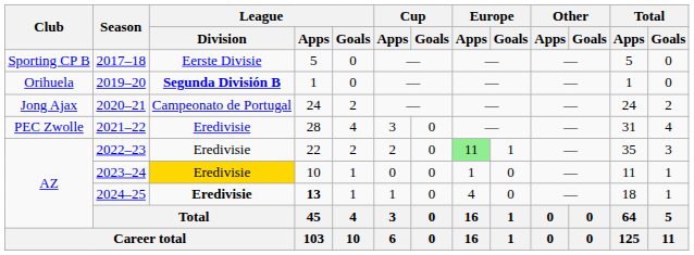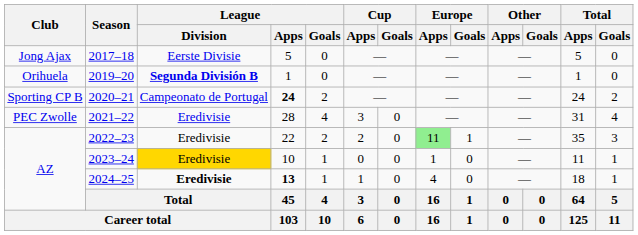 <table class="wikitable" style="text-align: center">
 <tr>
 <th rowspan="2">Club</th>
 <th rowspan="2">Season</th>
 <th colspan="3">League</th>
 <th colspan="2">Cup</th>
 <th colspan="2">Europe</th>
 <th colspan="2">Other</th>
 <th colspan="2">Total</th>
 </tr>
 <tr>
 <th>Division</th>
 <th>Apps</th>
 <th>Goals</th>
 <th>Apps</th>
 <th>Goals</th>
 <th>Apps</th>
 <th>Goals</th>
 <th>Apps</th>
 <th>Goals</th>
 <th>Apps</th>
 <th>Goals</th>
 </tr>
 <tr>
-<td><a href='#'>Sporting CP B</a></td>
+<td><a href='#'>Jong Ajax</a></td>
 <td><a href='#'>2017–18</a></td>
 <td><a href='#'>Eerste Divisie</a></td>
 <td>5</td>
 <td>0</td>
 <td colspan="2">—</td>
 <td colspan="2">—</td>
 <td colspan="2">—</td>
 <td>5</td>
 <td>0</td>
 </tr>
 <tr>
 <td><a href='#'>Orihuela</a></td>
 <td><a href='#'>2019–20</a></td>
 <td><strong><a href='#'>Segunda División B</a></strong></td>
 <td>1</td>
 <td>0</td>
 <td colspan="2">—</td>
 <td colspan="2">—</td>
 <td colspan="2">—</td>
 <td>1</td>
 <td>0</td>
 </tr>
 <tr>
-<td><a href='#'>Jong Ajax</a></td>
+<td><a href='#'>Sporting CP B</a></td>
 <td><a href='#'>2020–21</a></td>
 <td><a href='#'>Campeonato de Portugal</a></td>
-<td>24</td>
+<td><strong>24</strong></td>
 <td>2</td>
 <td colspan="2">—</td>
 <td colspan="2">—</td>
 <td colspan="2">—</td>
 <td>24</td>
 <td>2</td>
 </tr>
 <tr>
 <td><a href='#'>PEC Zwolle</a></td>
 <td><a href='#'>2021–22</a></td>
 <td><a href='#'>Eredivisie</a></td>
 <td>28</td>
 <td>4</td>
 <td>3</td>
 <td>0</td>
 <td colspan="2">—</td>
 <td colspan="2">—</td>
 <td>31</td>
 <td>4</td>
 </tr>
 <tr>
 <td rowspan="4"><a href='#'>AZ</a></td>
 <td><a href='#'>2022–23</a></td>
 <td>Eredivisie</td>
 <td>22</td>
 <td>2</td>
 <td>2</td>
 <td>0</td>
 <td style="background: lightgreen;">11</td>
 <td>1</td>
 <td colspan="2">—</td>
 <td>35</td>
 <td>3</td>
 </tr>
 <tr>
 <td><a href='#'>2023–24</a></td>
 <td style="background: gold;">Eredivisie</td>
 <td>10</td>
 <td>1</td>
 <td>0</td>
 <td>0</td>
 <td>1</td>
 <td>0</td>
 <td colspan="2">—</td>
 <td>11</td>
 <td>1</td>
 </tr>
 <tr>
 <td><a href='#'>2024–25</a></td>
 <td><strong>Eredivisie</strong></td>
 <td><strong>13</strong></td>
 <td>1</td>
 <td>1</td>
 <td>0</td>
 <td>4</td>
 <td>0</td>
 <td colspan="2">—</td>
 <td>18</td>
 <td>1</td>
 </tr>
 <tr>
 <th colspan="2">Total</th>
 <th>45</th>
 <th>4</th>
 <th>3</th>
 <th>0</th>
 <th>16</th>
 <th>1</th>
 <th>0</th>
 <th>0</th>
 <th>64</th>
 <th>5</th>
 </tr>
 <tr>
 <th colspan="3">Career total</th>
 <th>103</th>
 <th>10</th>
 <th>6</th>
 <th>0</th>
 <th>16</th>
 <th>1</th>
 <th>0</th>
 <th>0</th>
 <th>125</th>
 <th>11</th>
 </tr>
 </table>
